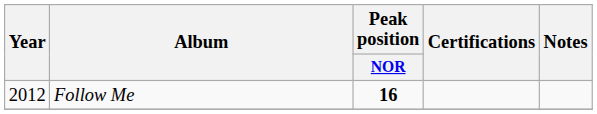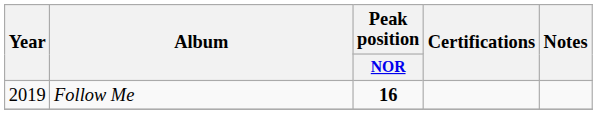 <table class="wikitable plainrowheaders" style="text-align:center;">
 <tr>
 <th scope="col" rowspan="2">Year</th>
 <th scope="col" rowspan="2" style="width:16em;">Album</th>
 <th scope="col">Peak position</th>
 <th scope="col" rowspan="2">Certifications</th>
 <th scope="col" rowspan="2">Notes</th>
 </tr>
 <tr>
 <th scope="col" style="width:3em;font-size:85%;"><a href='#'>NOR</a><br></th>
 </tr>
 <tr>
-<td>2012</td>
+<td>2019</td>
 <td style="text-align:left;"><em>Follow Me</em></td>
 <td><strong>16</strong></td>
 <td style="text-align:left;"></td>
 <td style="text-align:left;"></td>
 </tr>
 <tr>
 </tr>
 </table>
